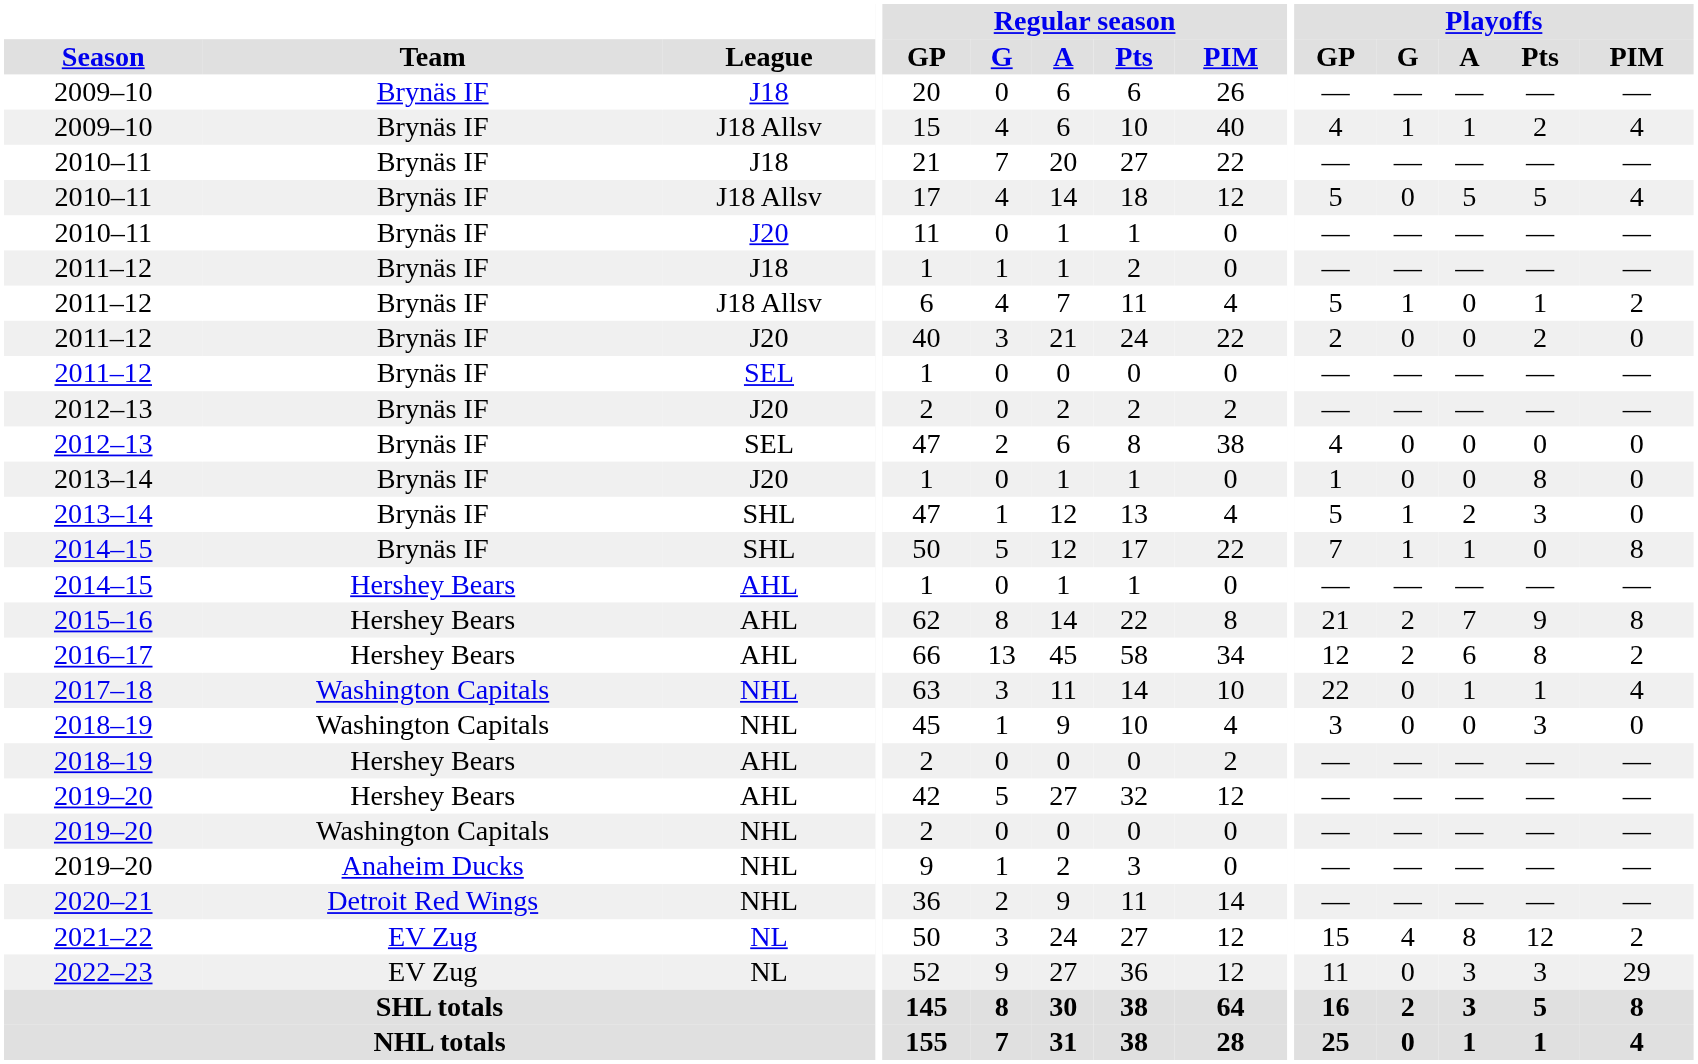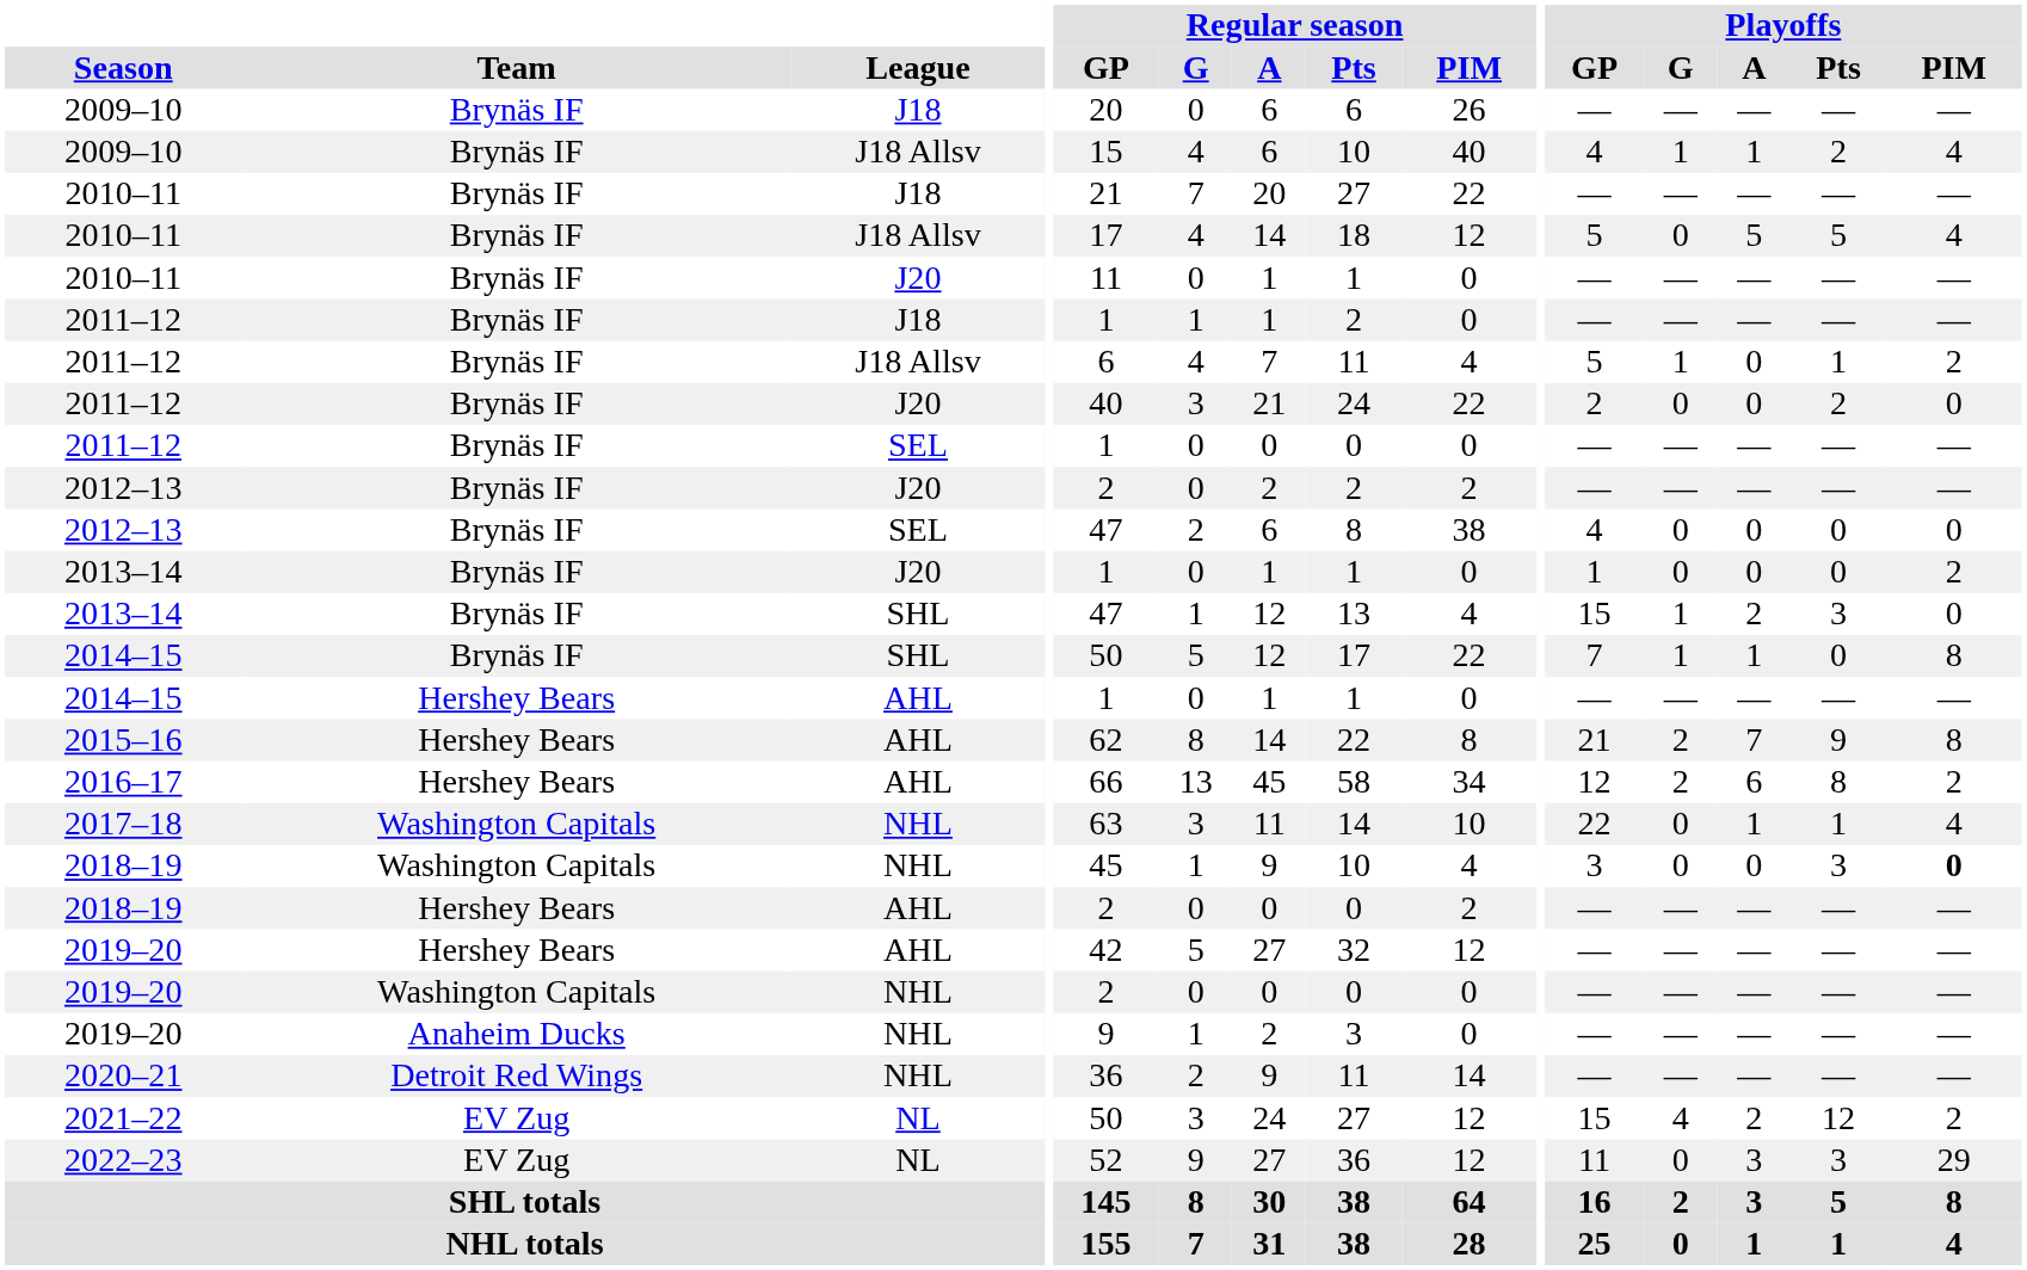 <table border="0" cellpadding="1" cellspacing="0" style="text-align:center; width:60em">
 <tr bgcolor="#e0e0e0">
 <th colspan="3" bgcolor="#ffffff"></th>
 <th rowspan="99" bgcolor="#ffffff"></th>
 <th colspan="5"><a href='#'>Regular season</a></th>
 <th rowspan="99" bgcolor="#ffffff"></th>
 <th colspan="5"><a href='#'>Playoffs</a></th>
 </tr>
 <tr bgcolor="#e0e0e0">
 <th><a href='#'>Season</a></th>
 <th>Team</th>
 <th>League</th>
 <th>GP</th>
 <th><a href='#'>G</a></th>
 <th><a href='#'>A</a></th>
 <th><a href='#'>Pts</a></th>
 <th><a href='#'>PIM</a></th>
 <th>GP</th>
 <th>G</th>
 <th>A</th>
 <th>Pts</th>
 <th>PIM</th>
 </tr>
 <tr>
 <td>2009–10</td>
 <td><a href='#'>Brynäs IF</a></td>
 <td><a href='#'>J18</a></td>
 <td>20</td>
 <td>0</td>
 <td>6</td>
 <td>6</td>
 <td>26</td>
 <td>—</td>
 <td>—</td>
 <td>—</td>
 <td>—</td>
 <td>—</td>
 </tr>
 <tr bgcolor="#f0f0f0">
 <td>2009–10</td>
 <td>Brynäs IF</td>
 <td>J18 Allsv</td>
 <td>15</td>
 <td>4</td>
 <td>6</td>
 <td>10</td>
 <td>40</td>
 <td>4</td>
 <td>1</td>
 <td>1</td>
 <td>2</td>
 <td>4</td>
 </tr>
 <tr>
 <td>2010–11</td>
 <td>Brynäs IF</td>
 <td>J18</td>
 <td>21</td>
 <td>7</td>
 <td>20</td>
 <td>27</td>
 <td>22</td>
 <td>—</td>
 <td>—</td>
 <td>—</td>
 <td>—</td>
 <td>—</td>
 </tr>
 <tr bgcolor="#f0f0f0">
 <td>2010–11</td>
 <td>Brynäs IF</td>
 <td>J18 Allsv</td>
 <td>17</td>
 <td>4</td>
 <td>14</td>
 <td>18</td>
 <td>12</td>
 <td>5</td>
 <td>0</td>
 <td>5</td>
 <td>5</td>
 <td>4</td>
 </tr>
 <tr>
 <td>2010–11</td>
 <td>Brynäs IF</td>
 <td><a href='#'>J20</a></td>
 <td>11</td>
 <td>0</td>
 <td>1</td>
 <td>1</td>
 <td>0</td>
 <td>—</td>
 <td>—</td>
 <td>—</td>
 <td>—</td>
 <td>—</td>
 </tr>
 <tr bgcolor="#f0f0f0">
 <td>2011–12</td>
 <td>Brynäs IF</td>
 <td>J18</td>
 <td>1</td>
 <td>1</td>
 <td>1</td>
 <td>2</td>
 <td>0</td>
 <td>—</td>
 <td>—</td>
 <td>—</td>
 <td>—</td>
 <td>—</td>
 </tr>
 <tr>
 <td>2011–12</td>
 <td>Brynäs IF</td>
 <td>J18 Allsv</td>
 <td>6</td>
 <td>4</td>
 <td>7</td>
 <td>11</td>
 <td>4</td>
 <td>5</td>
 <td>1</td>
 <td>0</td>
 <td>1</td>
 <td>2</td>
 </tr>
 <tr bgcolor="#f0f0f0">
 <td>2011–12</td>
 <td>Brynäs IF</td>
 <td>J20</td>
 <td>40</td>
 <td>3</td>
 <td>21</td>
 <td>24</td>
 <td>22</td>
 <td>2</td>
 <td>0</td>
 <td>0</td>
 <td>2</td>
 <td>0</td>
 </tr>
 <tr>
 <td><a href='#'>2011–12</a></td>
 <td>Brynäs IF</td>
 <td><a href='#'>SEL</a></td>
 <td>1</td>
 <td>0</td>
 <td>0</td>
 <td>0</td>
 <td>0</td>
 <td>—</td>
 <td>—</td>
 <td>—</td>
 <td>—</td>
 <td>—</td>
 </tr>
 <tr bgcolor="#f0f0f0">
 <td>2012–13</td>
 <td>Brynäs IF</td>
 <td>J20</td>
 <td>2</td>
 <td>0</td>
 <td>2</td>
 <td>2</td>
 <td>2</td>
 <td>—</td>
 <td>—</td>
 <td>—</td>
 <td>—</td>
 <td>—</td>
 </tr>
 <tr>
 <td><a href='#'>2012–13</a></td>
 <td>Brynäs IF</td>
 <td>SEL</td>
 <td>47</td>
 <td>2</td>
 <td>6</td>
 <td>8</td>
 <td>38</td>
 <td>4</td>
 <td>0</td>
 <td>0</td>
 <td>0</td>
 <td>0</td>
 </tr>
 <tr bgcolor="#f0f0f0">
 <td>2013–14</td>
 <td>Brynäs IF</td>
 <td>J20</td>
 <td>1</td>
 <td>0</td>
 <td>1</td>
 <td>1</td>
 <td>0</td>
 <td>1</td>
 <td>0</td>
 <td>0</td>
-<td>8</td>
 <td>0</td>
+<td>2</td>
 </tr>
 <tr>
 <td><a href='#'>2013–14</a></td>
 <td>Brynäs IF</td>
 <td>SHL</td>
 <td>47</td>
 <td>1</td>
 <td>12</td>
 <td>13</td>
 <td>4</td>
-<td>5</td>
+<td>15</td>
 <td>1</td>
 <td>2</td>
 <td>3</td>
 <td>0</td>
 </tr>
 <tr bgcolor="#f0f0f0">
 <td><a href='#'>2014–15</a></td>
 <td>Brynäs IF</td>
 <td>SHL</td>
 <td>50</td>
 <td>5</td>
 <td>12</td>
 <td>17</td>
 <td>22</td>
 <td>7</td>
 <td>1</td>
 <td>1</td>
 <td>0</td>
 <td>8</td>
 </tr>
 <tr>
 <td><a href='#'>2014–15</a></td>
 <td><a href='#'>Hershey Bears</a></td>
 <td><a href='#'>AHL</a></td>
 <td>1</td>
 <td>0</td>
 <td>1</td>
 <td>1</td>
 <td>0</td>
 <td>—</td>
 <td>—</td>
 <td>—</td>
 <td>—</td>
 <td>—</td>
 </tr>
 <tr bgcolor="#f0f0f0">
 <td><a href='#'>2015–16</a></td>
 <td>Hershey Bears</td>
 <td>AHL</td>
 <td>62</td>
 <td>8</td>
 <td>14</td>
 <td>22</td>
 <td>8</td>
 <td>21</td>
 <td>2</td>
 <td>7</td>
 <td>9</td>
 <td>8</td>
 </tr>
 <tr>
 <td><a href='#'>2016–17</a></td>
 <td>Hershey Bears</td>
 <td>AHL</td>
 <td>66</td>
 <td>13</td>
 <td>45</td>
 <td>58</td>
 <td>34</td>
 <td>12</td>
 <td>2</td>
 <td>6</td>
 <td>8</td>
 <td>2</td>
 </tr>
 <tr bgcolor="#f0f0f0">
 <td><a href='#'>2017–18</a></td>
 <td><a href='#'>Washington Capitals</a></td>
 <td><a href='#'>NHL</a></td>
 <td>63</td>
 <td>3</td>
 <td>11</td>
 <td>14</td>
 <td>10</td>
 <td>22</td>
 <td>0</td>
 <td>1</td>
 <td>1</td>
 <td>4</td>
 </tr>
 <tr>
 <td><a href='#'>2018–19</a></td>
 <td>Washington Capitals</td>
 <td>NHL</td>
 <td>45</td>
 <td>1</td>
 <td>9</td>
 <td>10</td>
 <td>4</td>
 <td>3</td>
 <td>0</td>
 <td>0</td>
 <td>3</td>
-<td>0</td>
+<td><strong>0</strong></td>
 </tr>
 <tr bgcolor="#f0f0f0">
 <td><a href='#'>2018–19</a></td>
 <td>Hershey Bears</td>
 <td>AHL</td>
 <td>2</td>
 <td>0</td>
 <td>0</td>
 <td>0</td>
 <td>2</td>
 <td>—</td>
 <td>—</td>
 <td>—</td>
 <td>—</td>
 <td>—</td>
 </tr>
 <tr>
 <td><a href='#'>2019–20</a></td>
 <td>Hershey Bears</td>
 <td>AHL</td>
 <td>42</td>
 <td>5</td>
 <td>27</td>
 <td>32</td>
 <td>12</td>
 <td>—</td>
 <td>—</td>
 <td>—</td>
 <td>—</td>
 <td>—</td>
 </tr>
 <tr bgcolor="#f0f0f0">
 <td><a href='#'>2019–20</a></td>
 <td>Washington Capitals</td>
 <td>NHL</td>
 <td>2</td>
 <td>0</td>
 <td>0</td>
 <td>0</td>
 <td>0</td>
 <td>—</td>
 <td>—</td>
 <td>—</td>
 <td>—</td>
 <td>—</td>
 </tr>
 <tr>
 <td>2019–20</td>
 <td><a href='#'>Anaheim Ducks</a></td>
 <td>NHL</td>
 <td>9</td>
 <td>1</td>
 <td>2</td>
 <td>3</td>
 <td>0</td>
 <td>—</td>
 <td>—</td>
 <td>—</td>
 <td>—</td>
 <td>—</td>
 </tr>
 <tr bgcolor="#f0f0f0">
 <td><a href='#'>2020–21</a></td>
 <td><a href='#'>Detroit Red Wings</a></td>
 <td>NHL</td>
 <td>36</td>
 <td>2</td>
 <td>9</td>
 <td>11</td>
 <td>14</td>
 <td>—</td>
 <td>—</td>
 <td>—</td>
 <td>—</td>
 <td>—</td>
 </tr>
 <tr>
 <td><a href='#'>2021–22</a></td>
 <td><a href='#'>EV Zug</a></td>
 <td><a href='#'>NL</a></td>
 <td>50</td>
 <td>3</td>
 <td>24</td>
 <td>27</td>
 <td>12</td>
 <td>15</td>
 <td>4</td>
-<td>8</td>
+<td>2</td>
 <td>12</td>
 <td>2</td>
 </tr>
 <tr bgcolor="#f0f0f0">
 <td><a href='#'>2022–23</a></td>
 <td>EV Zug</td>
 <td>NL</td>
 <td>52</td>
 <td>9</td>
 <td>27</td>
 <td>36</td>
 <td>12</td>
 <td>11</td>
 <td>0</td>
 <td>3</td>
 <td>3</td>
 <td>29</td>
 </tr>
 <tr bgcolor="#e0e0e0">
 <th colspan="3">SHL totals</th>
 <th>145</th>
 <th>8</th>
 <th>30</th>
 <th>38</th>
 <th>64</th>
 <th>16</th>
 <th>2</th>
 <th>3</th>
 <th>5</th>
 <th>8</th>
 </tr>
 <tr bgcolor="#e0e0e0">
 <th colspan="3">NHL totals</th>
 <th>155</th>
 <th>7</th>
 <th>31</th>
 <th>38</th>
 <th>28</th>
 <th>25</th>
 <th>0</th>
 <th>1</th>
 <th>1</th>
 <th>4</th>
 </tr>
 </table>
